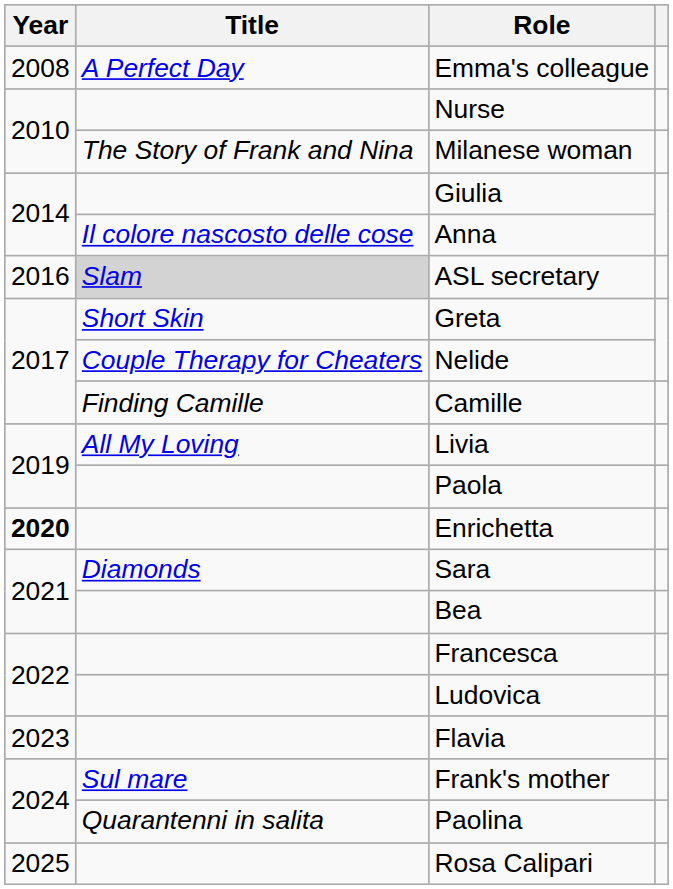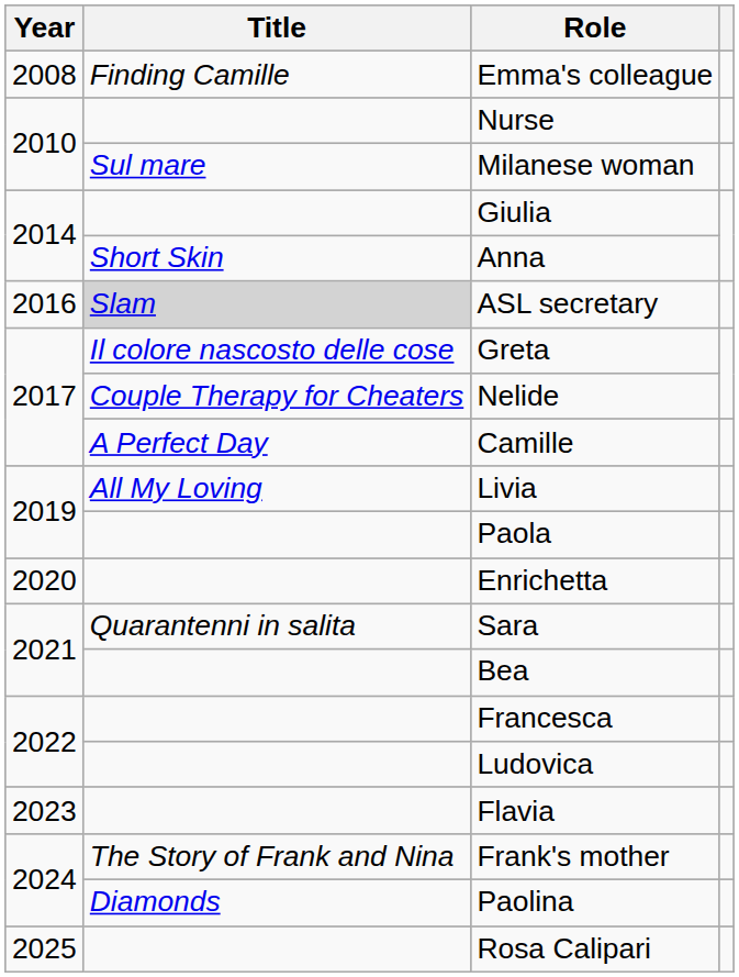 <table class="wikitable sortable">
 <tr>
 <th>Year</th>
 <th>Title</th>
 <th>Role</th>
 <th class="unsortable"></th>
 </tr>
 <tr>
 <td>2008</td>
-<td><em><a href='#'>A Perfect Day</a></em></td>
+<td><em>Finding Camille</em></td>
 <td>Emma's colleague</td>
 <td></td>
 </tr>
 <tr>
 <td rowspan="2">2010</td>
 <td><em></em></td>
 <td>Nurse</td>
 <td></td>
 </tr>
 <tr>
-<td><em>The Story of Frank and Nina</em></td>
+<td><em><a href='#'>Sul mare</a></em></td>
 <td>Milanese woman</td>
 <td></td>
 </tr>
 <tr>
 <td rowspan="2">2014</td>
 <td><em></em></td>
 <td>Giulia</td>
 <td rowspan="2"></td>
 </tr>
 <tr>
-<td><em><a href='#'>Il colore nascosto delle cose</a></em></td>
+<td><em><a href='#'>Short Skin</a></em></td>
 <td>Anna</td>
 </tr>
 <tr>
 <td>2016</td>
 <td style="background: lightgrey;"><em><a href='#'>Slam</a></em></td>
 <td>ASL secretary</td>
 <td></td>
 </tr>
 <tr>
 <td rowspan="3">2017</td>
-<td><em><a href='#'>Short Skin</a></em></td>
+<td><em><a href='#'>Il colore nascosto delle cose</a></em></td>
 <td>Greta</td>
 <td rowspan="2"></td>
 </tr>
 <tr>
 <td><em><a href='#'>Couple Therapy for Cheaters</a></em></td>
 <td>Nelide</td>
 </tr>
 <tr>
-<td><em>Finding Camille</em></td>
+<td><em><a href='#'>A Perfect Day</a></em></td>
 <td>Camille</td>
 <td></td>
 </tr>
 <tr>
 <td rowspan="2">2019</td>
 <td><em><a href='#'>All My Loving</a></em></td>
 <td>Livia</td>
 <td></td>
 </tr>
 <tr>
 <td><em></em></td>
 <td>Paola</td>
 <td></td>
 </tr>
 <tr>
-<td><strong>2020</strong></td>
+<td>2020</td>
 <td><em></em></td>
 <td>Enrichetta</td>
 <td></td>
 </tr>
 <tr>
 <td rowspan="2">2021</td>
-<td><em><a href='#'>Diamonds</a></em></td>
+<td><em>Quarantenni in salita</em></td>
 <td>Sara</td>
 <td></td>
 </tr>
 <tr>
 <td><em></em></td>
 <td>Bea</td>
 <td></td>
 </tr>
 <tr>
 <td rowspan="2">2022</td>
 <td><em></em></td>
 <td>Francesca</td>
 <td></td>
 </tr>
 <tr>
 <td><em></em></td>
 <td>Ludovica</td>
 <td></td>
 </tr>
 <tr>
 <td>2023</td>
 <td><em></em></td>
 <td>Flavia</td>
 <td></td>
 </tr>
 <tr>
 <td rowspan="2">2024</td>
-<td><em><a href='#'>Sul mare</a></em></td>
+<td><em>The Story of Frank and Nina</em></td>
 <td>Frank's mother</td>
 <td></td>
 </tr>
 <tr>
-<td><em>Quarantenni in salita</em></td>
+<td><em><a href='#'>Diamonds</a></em></td>
 <td>Paolina</td>
 <td></td>
 </tr>
 <tr>
 <td>2025</td>
 <td><em></em></td>
 <td>Rosa Calipari</td>
 <td></td>
 </tr>
 </table>
